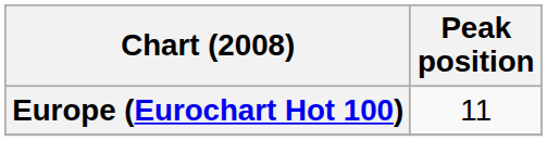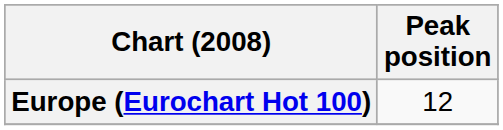 <table class="wikitable sortable plainrowheaders" style="text-align:center">
 <tr>
 <th scope="col">Chart (2008)</th>
 <th scope="col">Peak<br>position</th>
 </tr>
 <tr>
 <th scope="row">Europe (<a href='#'>Eurochart Hot 100</a>)</th>
-<td>11</td>
+<td>12</td>
 </tr>
 <tr>
 </tr>
 <tr>
 </tr>
 <tr>
 </tr>
 </table>
